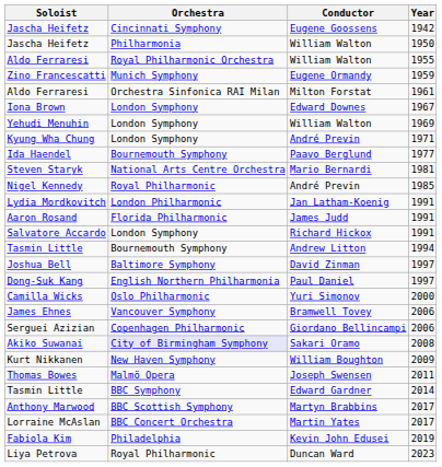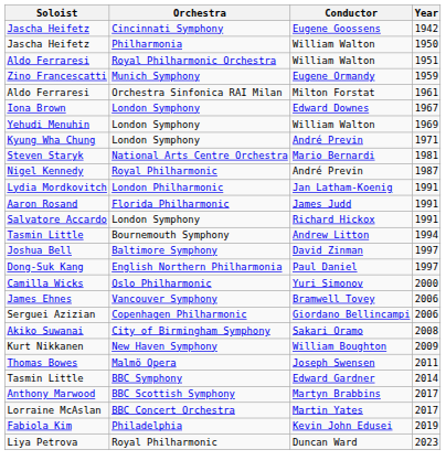 <table class="wikitable plainrowheaders" style="text-align: left; margin-right: 0;">
 <tr>
 <th scope="col">Soloist</th>
 <th scope="col">Orchestra</th>
 <th scope="col">Conductor</th>
 <th scope="col">Year</th>
 </tr>
 <tr>
 <td><a href='#'>Jascha Heifetz</a></td>
 <td><a href='#'>Cincinnati Symphony</a></td>
 <td><a href='#'>Eugene Goossens</a></td>
 <td>1942</td>
 </tr>
 <tr>
 <td>Jascha Heifetz</td>
 <td><a href='#'>Philharmonia</a></td>
 <td>William Walton</td>
 <td>1950</td>
 </tr>
 <tr>
 <td><a href='#'>Aldo Ferraresi</a></td>
 <td><a href='#'>Royal Philharmonic Orchestra</a></td>
 <td>William Walton</td>
-<td>1955</td>
+<td>1951</td>
 </tr>
 <tr>
 <td><a href='#'>Zino Francescatti</a></td>
 <td><a href='#'>Munich Symphony</a></td>
 <td><a href='#'>Eugene Ormandy</a></td>
 <td>1959</td>
 </tr>
 <tr>
 <td>Aldo Ferraresi</td>
 <td>Orchestra Sinfonica RAI Milan</td>
 <td>Milton Forstat</td>
 <td>1961</td>
 </tr>
 <tr>
 <td><a href='#'>Iona Brown</a></td>
 <td><a href='#'>London Symphony</a></td>
 <td><a href='#'>Edward Downes</a></td>
 <td>1967</td>
 </tr>
 <tr>
 <td><a href='#'>Yehudi Menuhin</a></td>
 <td>London Symphony</td>
 <td>William Walton</td>
 <td>1969</td>
 </tr>
 <tr>
 <td><a href='#'>Kyung Wha Chung</a></td>
 <td>London Symphony</td>
 <td><a href='#'>André Previn</a></td>
 <td>1971</td>
 </tr>
 <tr>
-<td><a href='#'>Ida Haendel</a></td>
-<td><a href='#'>Bournemouth Symphony</a></td>
-<td><a href='#'>Paavo Berglund</a></td>
-<td>1977</td>
-</tr>
-<tr>
 <td><a href='#'>Steven Staryk</a></td>
 <td><a href='#'>National Arts Centre Orchestra</a></td>
 <td><a href='#'>Mario Bernardi</a></td>
 <td>1981</td>
 </tr>
 <tr>
 <td><a href='#'>Nigel Kennedy</a></td>
 <td><a href='#'>Royal Philharmonic</a></td>
 <td>André Previn</td>
-<td>1985</td>
+<td>1987</td>
 </tr>
 <tr>
 <td><a href='#'>Lydia Mordkovitch</a></td>
 <td><a href='#'>London Philharmonic</a></td>
 <td><a href='#'>Jan Latham-Koenig</a></td>
 <td>1991</td>
 </tr>
 <tr>
 <td><a href='#'>Aaron Rosand</a></td>
 <td><a href='#'>Florida Philharmonic</a></td>
 <td><a href='#'>James Judd</a></td>
 <td>1991</td>
 </tr>
 <tr>
 <td><a href='#'>Salvatore Accardo</a></td>
 <td>London Symphony</td>
 <td><a href='#'>Richard Hickox</a></td>
 <td>1991</td>
 </tr>
 <tr>
 <td><a href='#'>Tasmin Little</a></td>
 <td>Bournemouth Symphony</td>
 <td><a href='#'>Andrew Litton</a></td>
 <td>1994</td>
 </tr>
 <tr>
 <td><a href='#'>Joshua Bell</a></td>
 <td><a href='#'>Baltimore Symphony</a></td>
 <td><a href='#'>David Zinman</a></td>
 <td>1997</td>
 </tr>
 <tr>
 <td><a href='#'>Dong-Suk Kang</a></td>
 <td><a href='#'>English Northern Philharmonia</a></td>
 <td><a href='#'>Paul Daniel</a></td>
 <td>1997</td>
 </tr>
 <tr>
 <td><a href='#'>Camilla Wicks</a></td>
 <td><a href='#'>Oslo Philharmonic</a></td>
 <td><a href='#'>Yuri Simonov</a></td>
 <td>2000</td>
 </tr>
 <tr>
 <td><a href='#'>James Ehnes</a></td>
 <td><a href='#'>Vancouver Symphony</a></td>
 <td><a href='#'>Bramwell Tovey</a></td>
 <td>2006</td>
 </tr>
 <tr>
 <td>Serguei Azizian</td>
 <td><a href='#'>Copenhagen Philharmonic</a></td>
 <td><a href='#'>Giordano Bellincampi</a></td>
 <td>2006</td>
 </tr>
 <tr>
 <td><a href='#'>Akiko Suwanai</a></td>
-<td style="background: lavender;"><a href='#'>City of Birmingham Symphony</a></td>
+<td><a href='#'>City of Birmingham Symphony</a></td>
 <td><a href='#'>Sakari Oramo</a></td>
 <td>2008</td>
 </tr>
 <tr>
 <td>Kurt Nikkanen</td>
 <td><a href='#'>New Haven Symphony</a></td>
 <td><a href='#'>William Boughton</a></td>
 <td>2009</td>
 </tr>
 <tr>
 <td><a href='#'>Thomas Bowes</a></td>
 <td><a href='#'>Malmö Opera</a></td>
 <td><a href='#'>Joseph Swensen</a></td>
 <td>2011</td>
 </tr>
 <tr>
 <td>Tasmin Little</td>
 <td><a href='#'>BBC Symphony</a></td>
 <td><a href='#'>Edward Gardner</a></td>
 <td>2014</td>
 </tr>
 <tr>
 <td><a href='#'>Anthony Marwood</a></td>
 <td><a href='#'>BBC Scottish Symphony</a></td>
 <td><a href='#'>Martyn Brabbins</a></td>
 <td>2017</td>
 </tr>
 <tr>
 <td>Lorraine McAslan</td>
 <td><a href='#'>BBC Concert Orchestra</a></td>
 <td><a href='#'>Martin Yates</a></td>
 <td>2017</td>
 </tr>
 <tr>
 <td><a href='#'>Fabiola Kim</a></td>
 <td><a href='#'>Philadelphia</a></td>
 <td><a href='#'>Kevin John Edusei</a></td>
 <td>2019</td>
 </tr>
 <tr>
 <td>Liya Petrova</td>
 <td>Royal Philharmonic</td>
 <td>Duncan Ward</td>
 <td>2023</td>
 </tr>
 </table>
